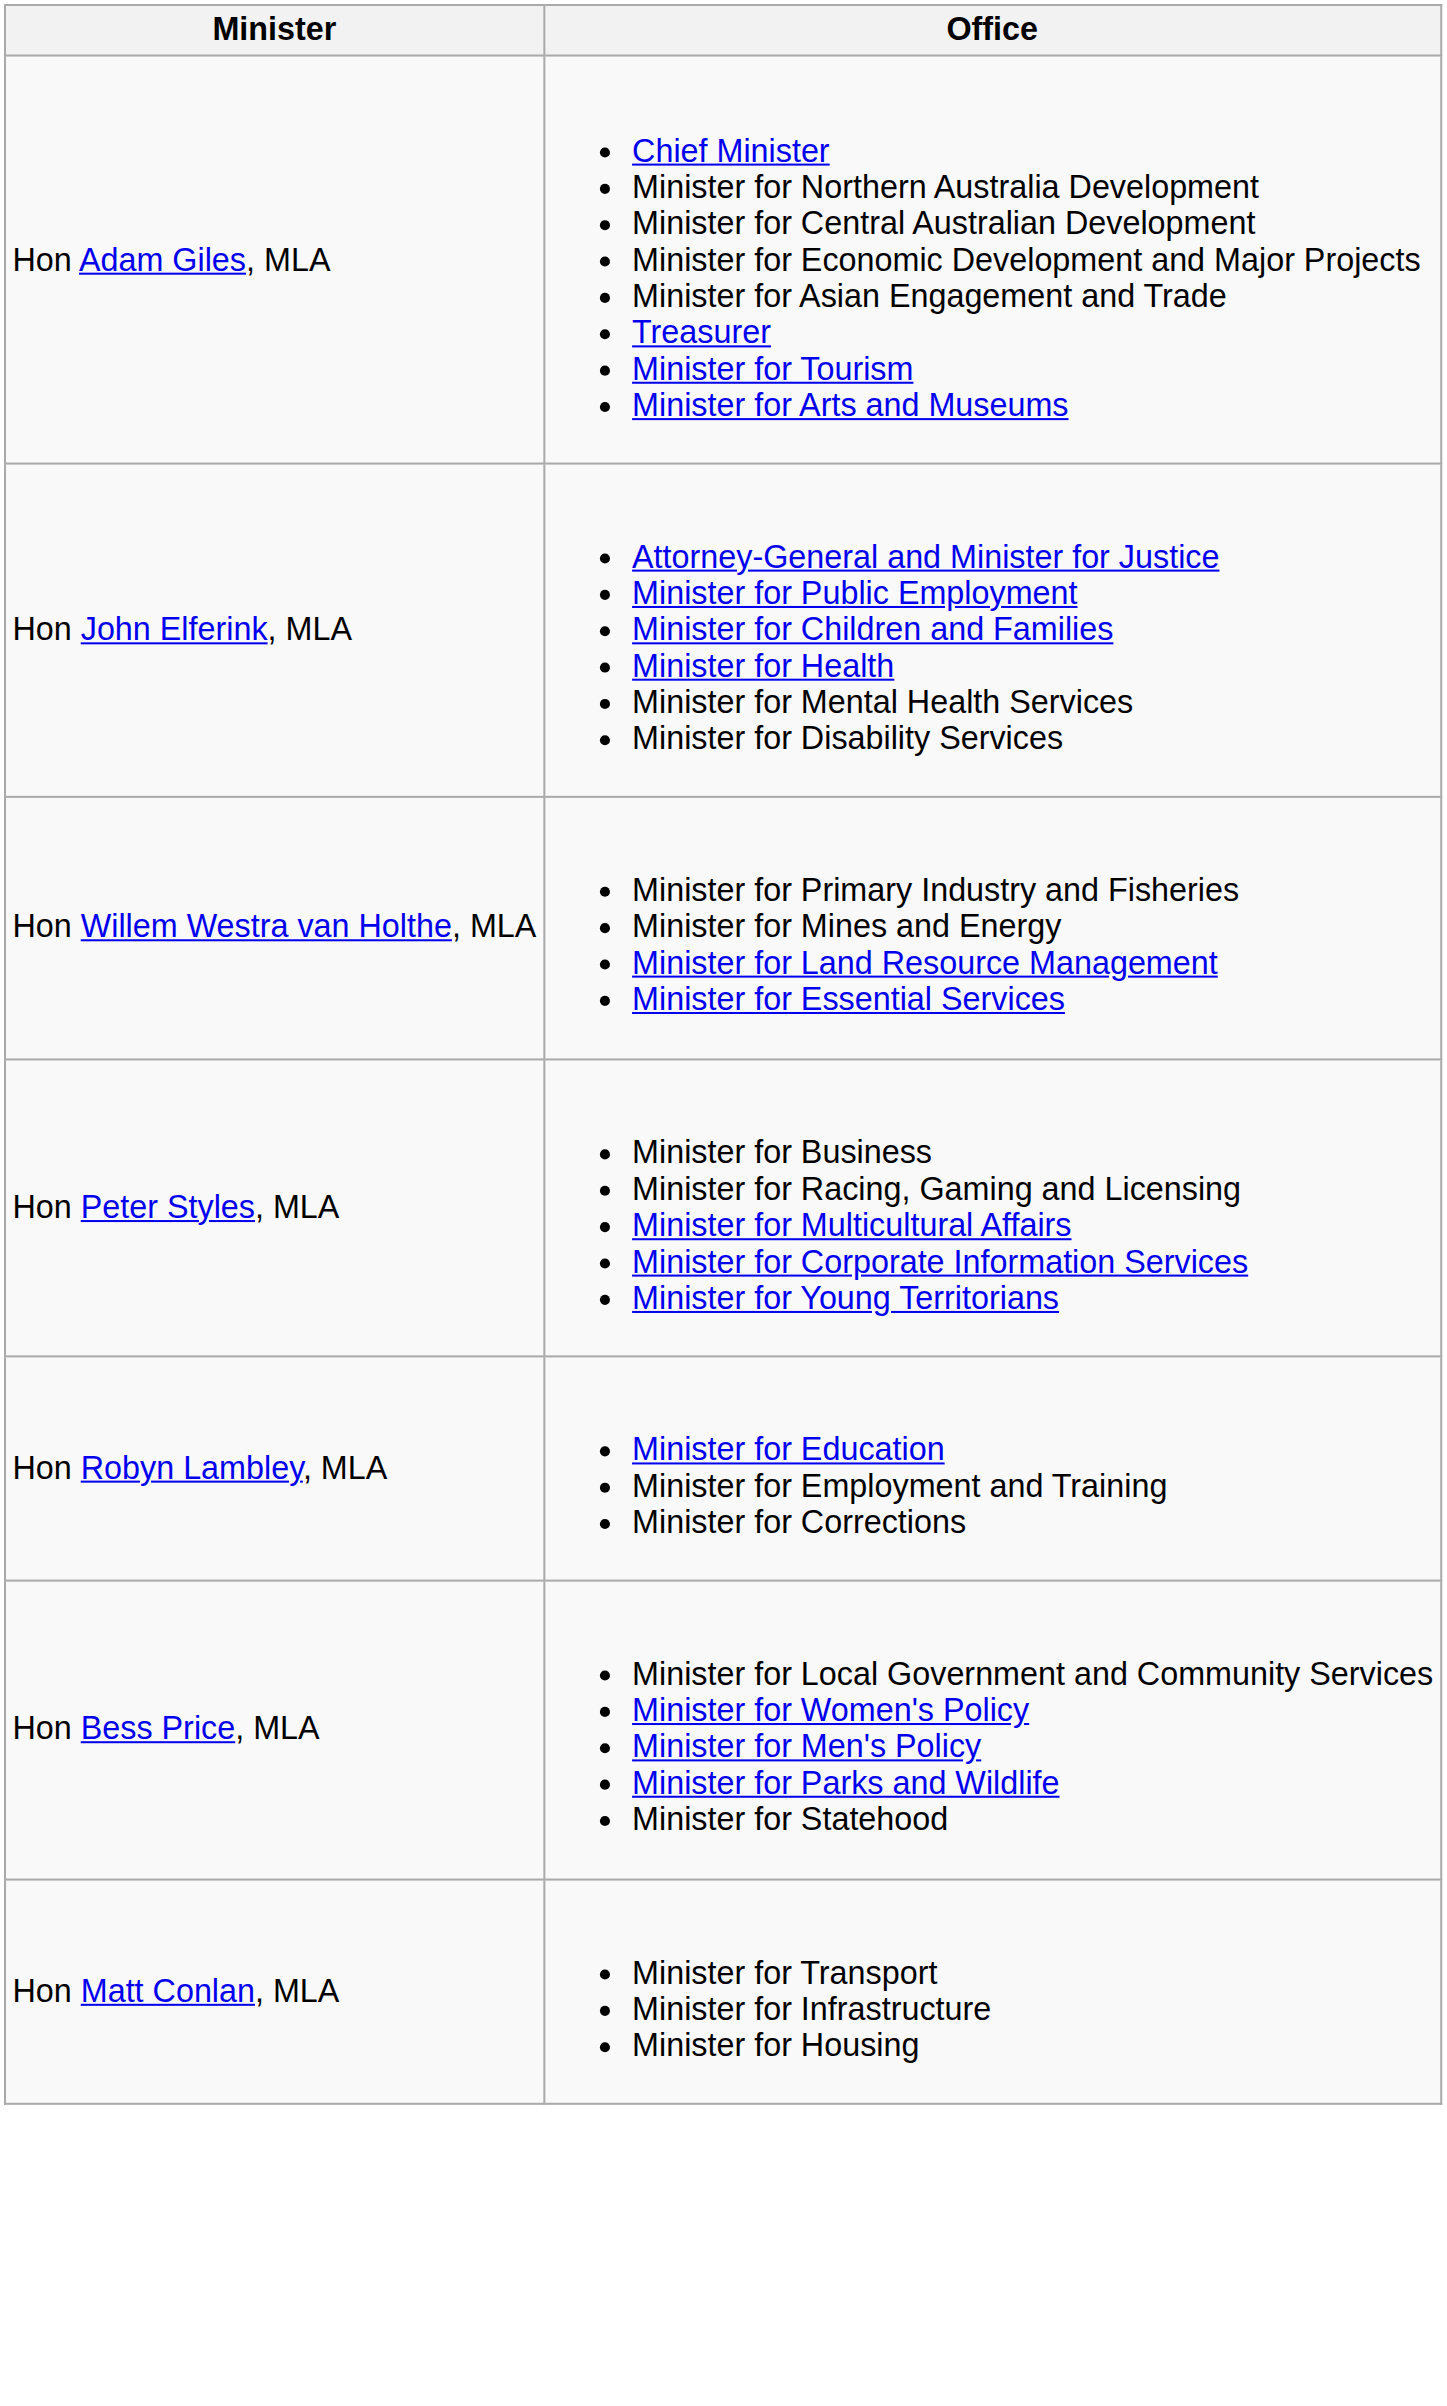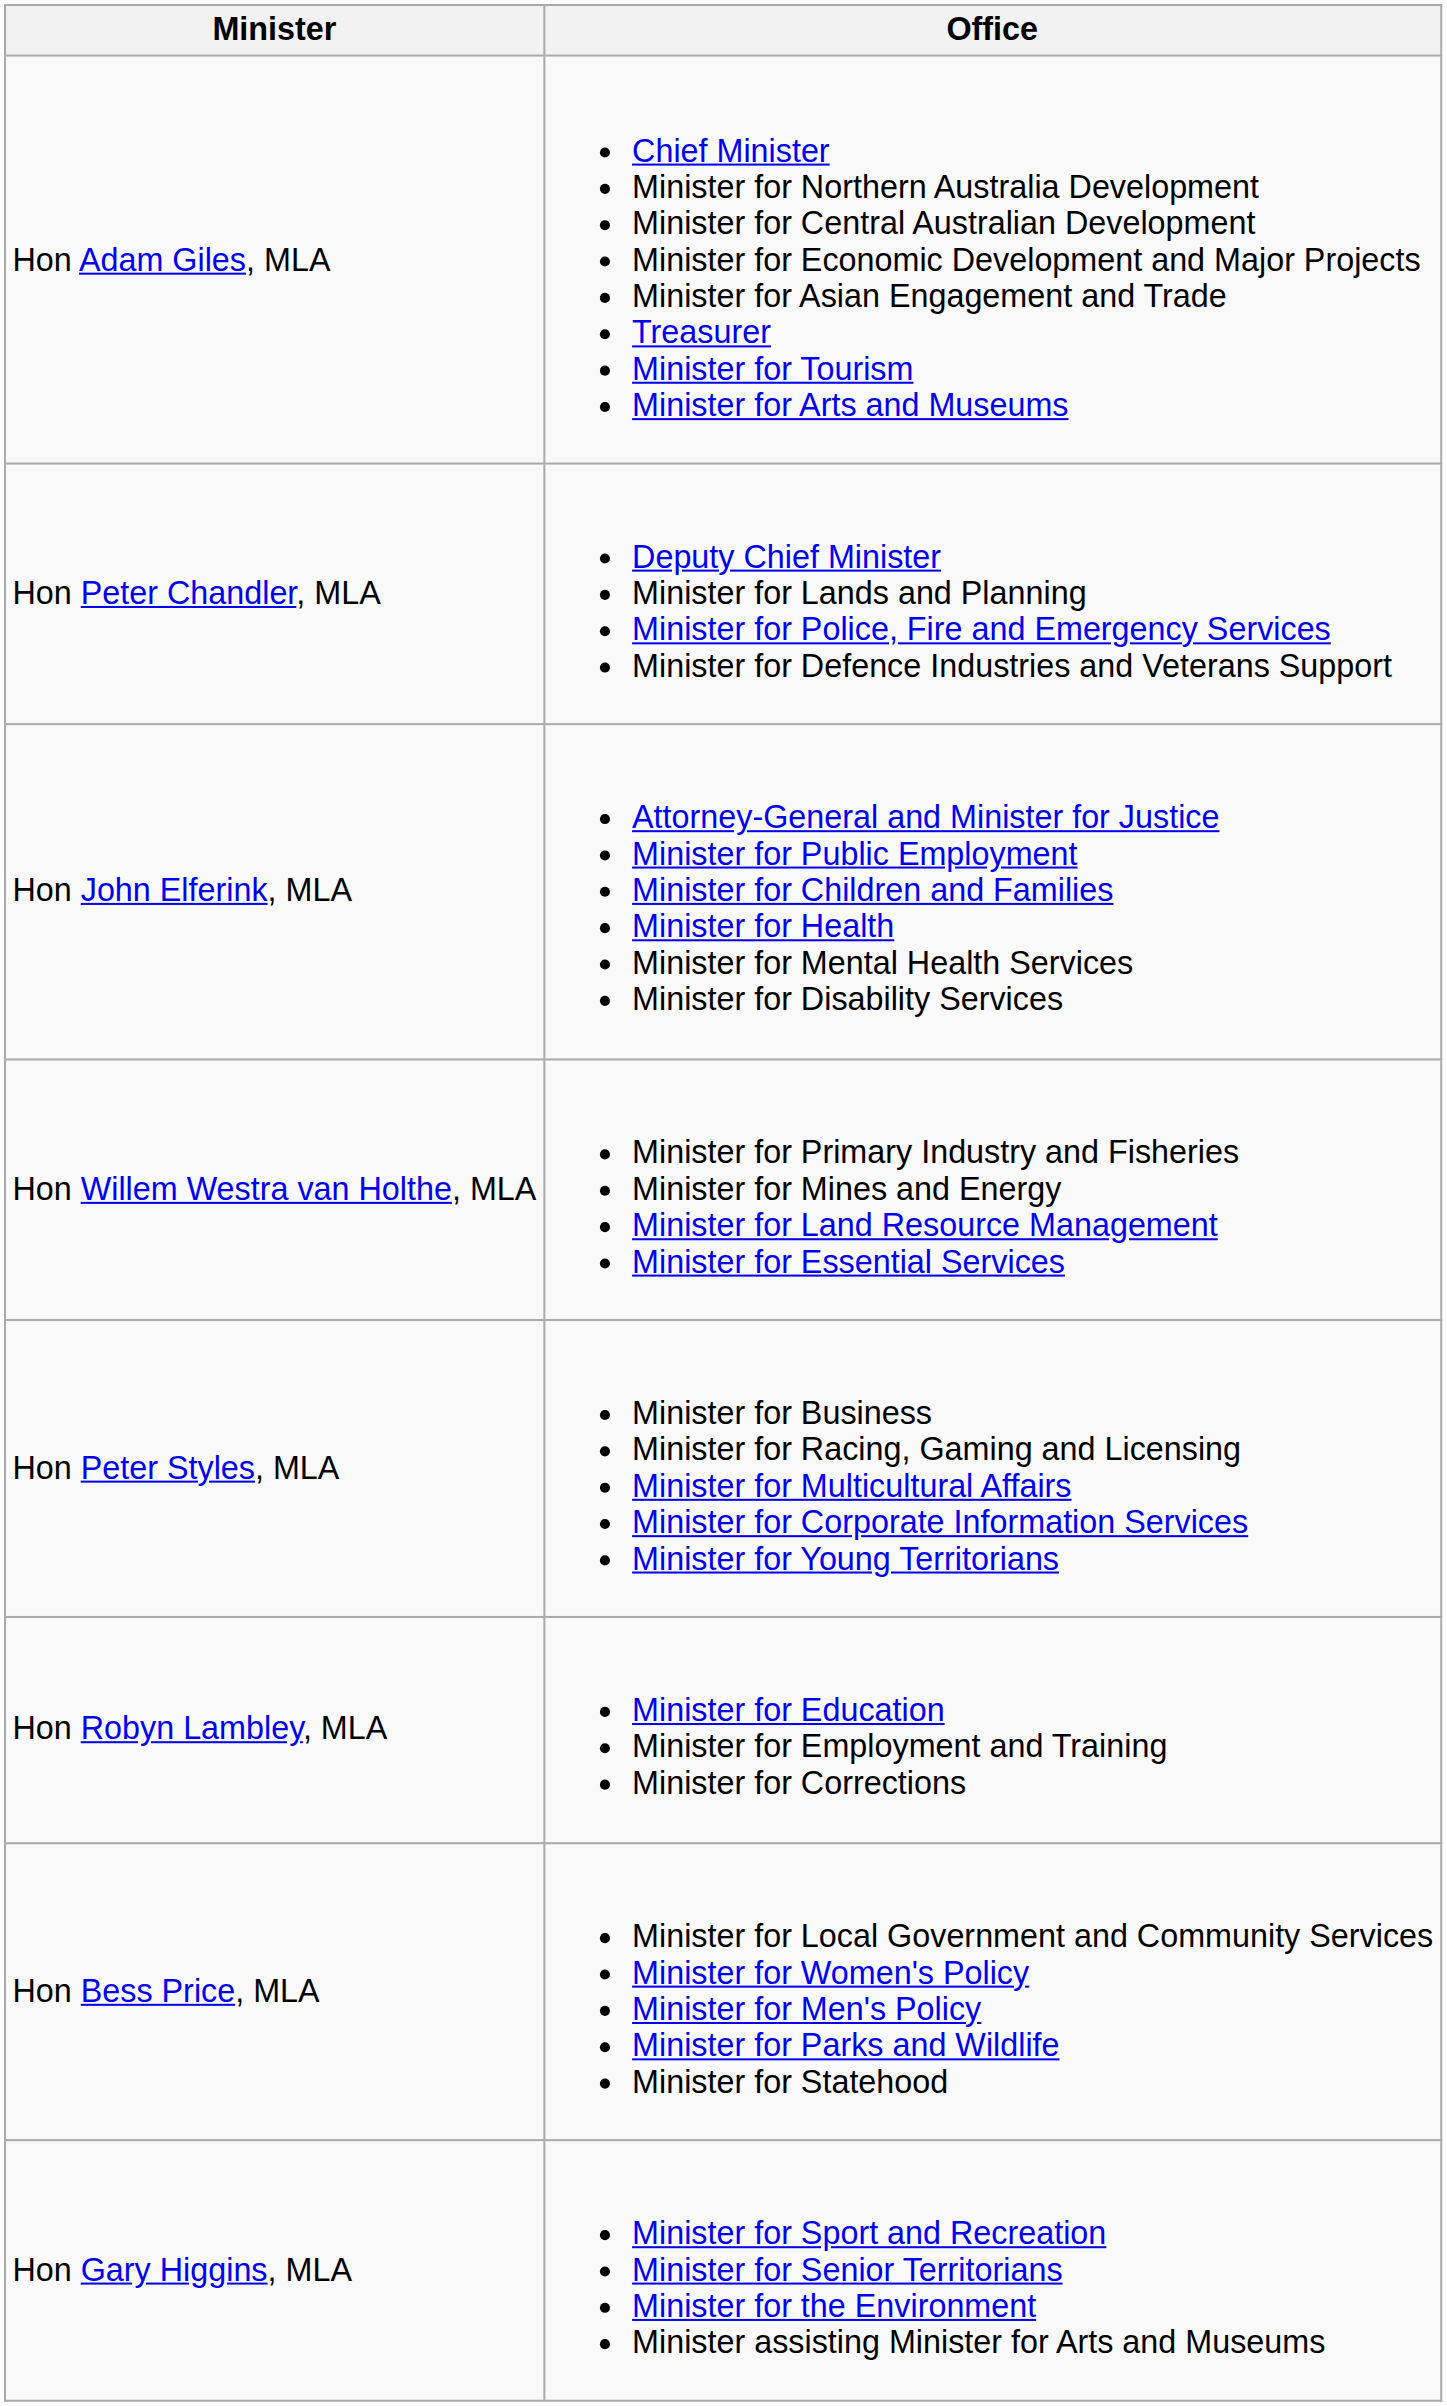 <table class="wikitable">
 <tr>
 <th>Minister</th>
 <th>Office</th>
 </tr>
 <tr>
 <td>Hon <a href='#'>Adam Giles</a>, MLA</td>
 <td><br><ul><li><a href='#'>Chief Minister</a></li><li>Minister for Northern Australia Development</li><li>Minister for Central Australian Development</li><li>Minister for Economic Development and Major Projects</li><li>Minister for Asian Engagement and Trade</li><li><a href='#'>Treasurer</a></li><li><a href='#'>Minister for Tourism</a></li><li><a href='#'>Minister for Arts and Museums</a></li></ul></td>
+</tr>
+<tr>
+<td>Hon <a href='#'>Peter Chandler</a>, MLA</td>
+<td><br><ul><li><a href='#'>Deputy Chief Minister</a></li><li>Minister for Lands and Planning</li><li><a href='#'>Minister for Police, Fire and Emergency Services</a></li><li>Minister for Defence Industries and Veterans Support</li></ul></td>
 </tr>
 <tr>
 <td>Hon <a href='#'>John Elferink</a>, MLA</td>
 <td><br><ul><li><a href='#'>Attorney-General and Minister for Justice</a></li><li><a href='#'>Minister for Public Employment</a></li><li><a href='#'>Minister for Children and Families</a></li><li><a href='#'>Minister for Health</a></li><li>Minister for Mental Health Services</li><li>Minister for Disability Services</li></ul></td>
 </tr>
 <tr>
 <td>Hon <a href='#'>Willem Westra van Holthe</a>, MLA</td>
 <td><br><ul><li>Minister for Primary Industry and Fisheries</li><li>Minister for Mines and Energy</li><li><a href='#'>Minister for Land Resource Management</a></li><li><a href='#'>Minister for Essential Services</a></li></ul></td>
 </tr>
 <tr>
 <td>Hon <a href='#'>Peter Styles</a>, MLA</td>
 <td><br><ul><li>Minister for Business</li><li>Minister for Racing, Gaming and Licensing</li><li><a href='#'>Minister for Multicultural Affairs</a></li><li><a href='#'>Minister for Corporate Information Services</a></li><li><a href='#'>Minister for Young Territorians</a></li></ul></td>
 </tr>
 <tr>
 <td>Hon <a href='#'>Robyn Lambley</a>, MLA</td>
 <td><br><ul><li><a href='#'>Minister for Education</a></li><li>Minister for Employment and Training</li><li>Minister for Corrections</li></ul></td>
 </tr>
 <tr>
 <td>Hon <a href='#'>Bess Price</a>, MLA</td>
 <td><br><ul><li>Minister for Local Government and Community Services</li><li><a href='#'>Minister for Women's Policy</a></li><li><a href='#'>Minister for Men's Policy</a></li><li><a href='#'>Minister for Parks and Wildlife</a></li><li>Minister for Statehood</li></ul></td>
 </tr>
 <tr>
-<td>Hon <a href='#'>Matt Conlan</a>, MLA</td>
-<td><br><ul><li>Minister for Transport</li><li>Minister for Infrastructure</li><li>Minister for Housing</li></ul></td>
+<td>Hon <a href='#'>Gary Higgins</a>, MLA</td>
+<td><br><ul><li><a href='#'>Minister for Sport and Recreation</a></li><li><a href='#'>Minister for Senior Territorians</a></li><li><a href='#'>Minister for the Environment</a></li><li>Minister assisting Minister for Arts and Museums</li></ul></td>
 </tr>
 </table>
